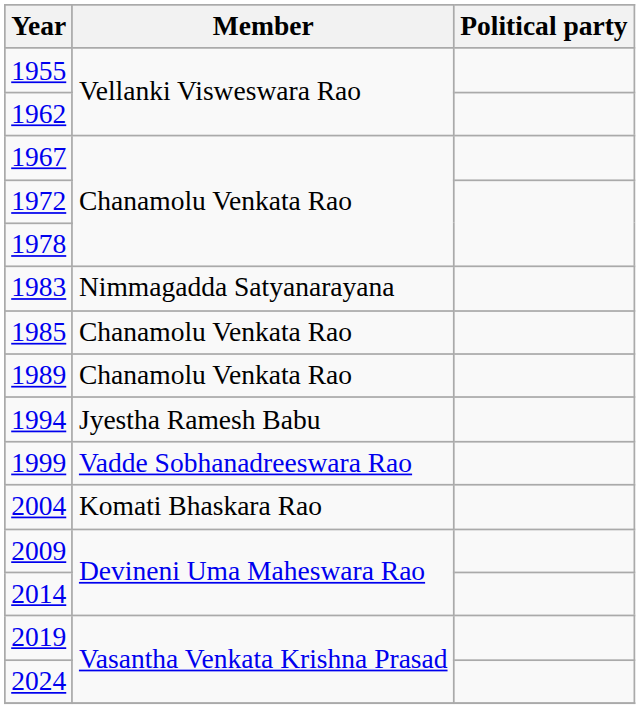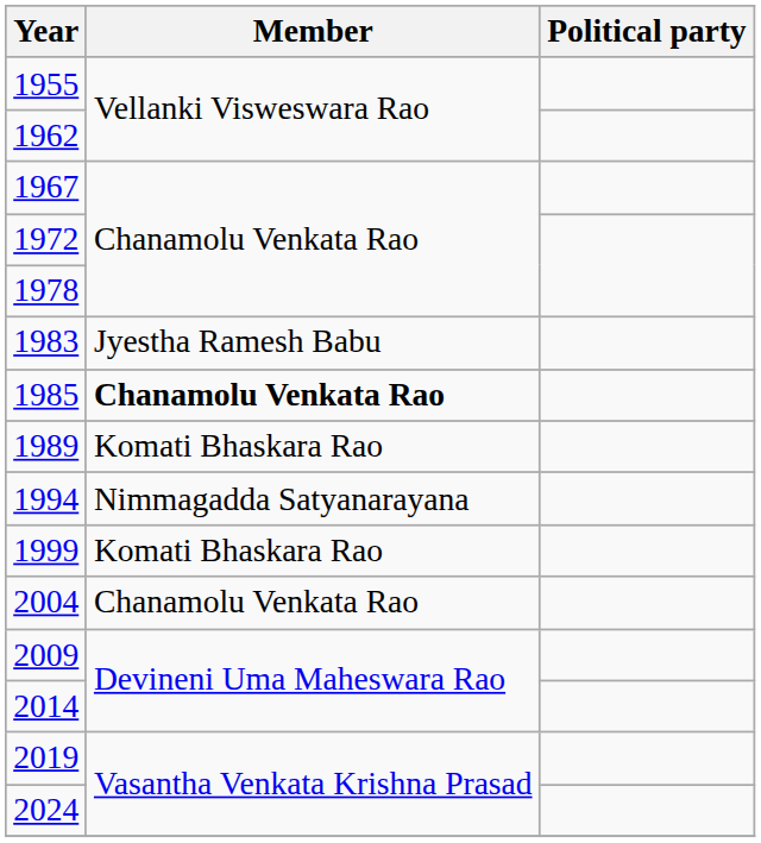 <table class="wikitable sortable">
 <tr>
 <th>Year</th>
 <th>Member</th>
 <th colspan="2">Political party</th>
 </tr>
 <tr>
 <td><a href='#'>1955</a></td>
 <td rowspan=2>Vellanki Visweswara Rao</td>
 <td></td>
 </tr>
 <tr>
 <td><a href='#'>1962</a></td>
 </tr>
 <tr>
 <td><a href='#'>1967</a></td>
 <td rowspan=3>Chanamolu Venkata Rao</td>
 <td></td>
 </tr>
 <tr>
 <td><a href='#'>1972</a></td>
 </tr>
 <tr>
 <td><a href='#'>1978</a></td>
 </tr>
 <tr>
 <td><a href='#'>1983</a></td>
+<td>Jyestha Ramesh Babu</td>
+<td></td>
+</tr>
+<tr>
+<td><a href='#'>1985</a></td>
+<td><strong>Chanamolu Venkata Rao</strong></td>
+<td></td>
+</tr>
+<tr>
+<td><a href='#'>1989</a></td>
+<td>Komati Bhaskara Rao</td>
+</tr>
+<tr>
+<td><a href='#'>1994</a></td>
 <td>Nimmagadda Satyanarayana</td>
 <td></td>
 </tr>
 <tr>
-<td><a href='#'>1985</a></td>
-<td>Chanamolu Venkata Rao</td>
-<td></td>
-</tr>
-<tr>
-<td><a href='#'>1989</a></td>
-<td>Chanamolu Venkata Rao</td>
-</tr>
-<tr>
-<td><a href='#'>1994</a></td>
-<td>Jyestha Ramesh Babu</td>
-<td></td>
-</tr>
-<tr>
 <td><a href='#'>1999</a></td>
-<td><a href='#'>Vadde Sobhanadreeswara Rao</a></td>
+<td>Komati Bhaskara Rao</td>
 </tr>
 <tr>
 <td><a href='#'>2004</a></td>
-<td>Komati Bhaskara Rao</td>
+<td>Chanamolu Venkata Rao</td>
 <td></td>
 </tr>
 <tr>
 <td><a href='#'>2009</a></td>
 <td rowspan=2><a href='#'>Devineni Uma Maheswara Rao</a></td>
 <td></td>
 </tr>
 <tr>
 <td><a href='#'>2014</a></td>
 </tr>
 <tr>
 <td><a href='#'>2019</a></td>
 <td rowspan=2><a href='#'>Vasantha Venkata Krishna Prasad</a></td>
 <td></td>
 </tr>
 <tr>
 <td><a href='#'>2024</a></td>
 <td></td>
 </tr>
 <tr>
 </tr>
 </table>
